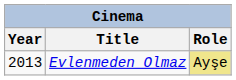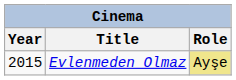 <table class="wikitable">
 <tr>
 <th colspan="4" style="background:LightSteelBlue">Cinema</th>
 </tr>
 <tr>
 <th>Year</th>
 <th>Title</th>
 <th>Role</th>
 </tr>
 <tr>
-<td>2013</td>
+<td>2015</td>
 <td><em><a href='#'>Evlenmeden Olmaz</a></em></td>
 <td style="background: khaki;">Ayşe</td>
 </tr>
 </table>
